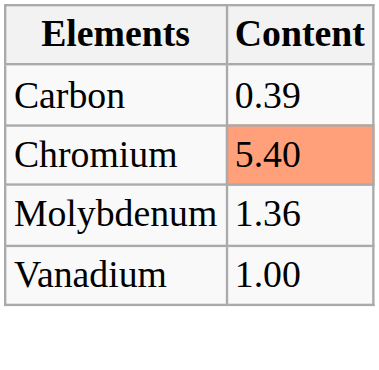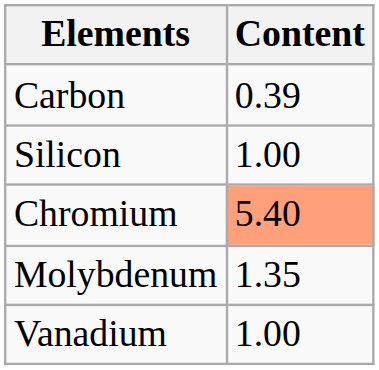 <table class="wikitable">
 <tr>
 <th>Elements</th>
 <th>Content</th>
 </tr>
 <tr>
 <td>Carbon</td>
 <td>0.39</td>
 </tr>
 <tr>
+<td>Silicon</td>
+<td>1.00</td>
+</tr>
+<tr>
 <td>Chromium</td>
 <td style="background: lightsalmon;">5.40</td>
 </tr>
 <tr>
 <td>Molybdenum</td>
-<td>1.36</td>
+<td>1.35</td>
 </tr>
 <tr>
 <td>Vanadium</td>
 <td>1.00</td>
 </tr>
 </table>
